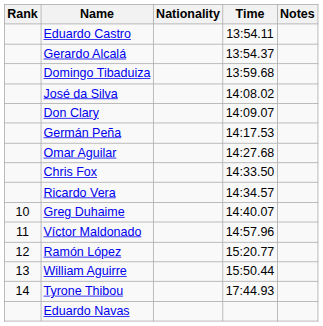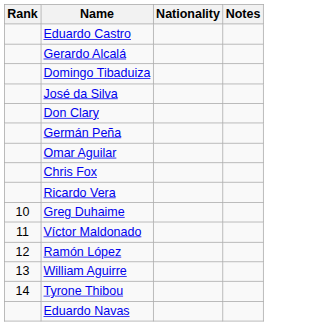 <table class="wikitable sortable" style="text-align:center">
 <tr>
 <th>Rank</th>
 <th>Name</th>
 <th>Nationality</th>
-<th>Time</th>
 <th>Notes</th>
 </tr>
 <tr>
 <td></td>
 <td align=left><a href='#'>Eduardo Castro</a></td>
 <td align=left></td>
-<td>13:54.11</td>
 <td></td>
 </tr>
 <tr>
 <td></td>
 <td align=left><a href='#'>Gerardo Alcalá</a></td>
 <td align=left></td>
-<td>13:54.37</td>
 <td></td>
 </tr>
 <tr>
 <td></td>
 <td align=left><a href='#'>Domingo Tibaduiza</a></td>
 <td align=left></td>
-<td>13:59.68</td>
 <td></td>
 </tr>
 <tr>
 <td></td>
 <td align=left><a href='#'>José da Silva</a></td>
 <td align=left></td>
-<td>14:08.02</td>
 <td></td>
 </tr>
 <tr>
 <td></td>
 <td align=left><a href='#'>Don Clary</a></td>
 <td align=left></td>
-<td>14:09.07</td>
 <td></td>
 </tr>
 <tr>
 <td></td>
 <td align=left><a href='#'>Germán Peña</a></td>
 <td align=left></td>
-<td>14:17.53</td>
 <td></td>
 </tr>
 <tr>
 <td></td>
 <td align=left><a href='#'>Omar Aguilar</a></td>
 <td align=left></td>
-<td>14:27.68</td>
 <td></td>
 </tr>
 <tr>
 <td></td>
 <td align=left><a href='#'>Chris Fox</a></td>
 <td align=left></td>
-<td>14:33.50</td>
 <td></td>
 </tr>
 <tr>
 <td></td>
 <td align=left><a href='#'>Ricardo Vera</a></td>
 <td align=left></td>
-<td>14:34.57</td>
 <td></td>
 </tr>
 <tr>
 <td>10</td>
 <td align=left><a href='#'>Greg Duhaime</a></td>
 <td align=left></td>
-<td>14:40.07</td>
 <td></td>
 </tr>
 <tr>
 <td>11</td>
 <td align=left><a href='#'>Víctor Maldonado</a></td>
 <td align=left></td>
-<td>14:57.96</td>
 <td></td>
 </tr>
 <tr>
 <td>12</td>
 <td align=left><a href='#'>Ramón López</a></td>
 <td align=left></td>
-<td>15:20.77</td>
 <td></td>
 </tr>
 <tr>
 <td>13</td>
 <td align=left><a href='#'>William Aguirre</a></td>
 <td align=left></td>
-<td>15:50.44</td>
 <td></td>
 </tr>
 <tr>
 <td>14</td>
 <td align=left><a href='#'>Tyrone Thibou</a></td>
 <td align=left></td>
-<td>17:44.93</td>
 <td></td>
 </tr>
 <tr>
 <td></td>
 <td align=left><a href='#'>Eduardo Navas</a></td>
 <td align=left></td>
 <td></td>
-<td></td>
 </tr>
 </table>
